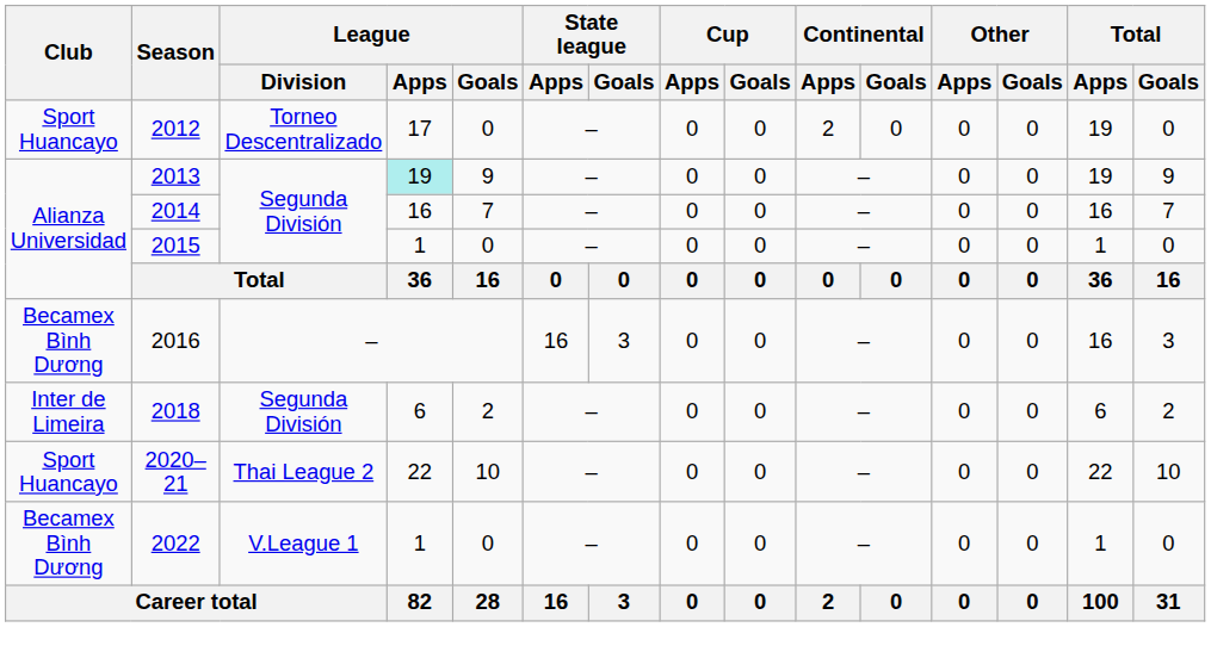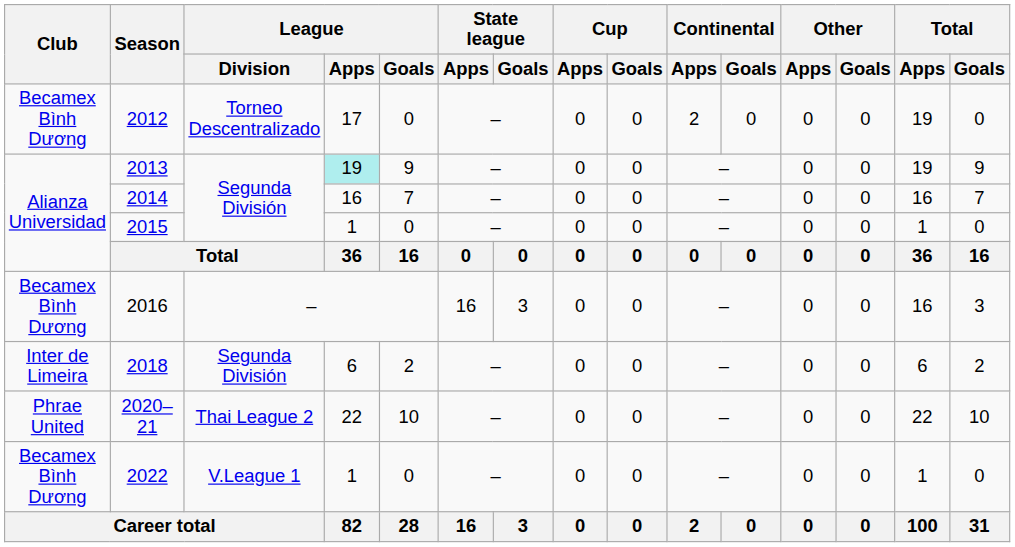 <table class="wikitable" style="text-align: center">
 <tr>
 <th rowspan="2">Club</th>
 <th rowspan="2">Season</th>
 <th colspan="3">League</th>
 <th colspan="2">State league</th>
 <th colspan="2">Cup</th>
 <th colspan="2">Continental</th>
 <th colspan="2">Other</th>
 <th colspan="2">Total</th>
 </tr>
 <tr>
 <th>Division</th>
 <th>Apps</th>
 <th>Goals</th>
 <th>Apps</th>
 <th>Goals</th>
 <th>Apps</th>
 <th>Goals</th>
 <th>Apps</th>
 <th>Goals</th>
 <th>Apps</th>
 <th>Goals</th>
 <th>Apps</th>
 <th>Goals</th>
 </tr>
 <tr>
-<td><a href='#'>Sport Huancayo</a></td>
+<td><a href='#'>Becamex Bình Dương</a></td>
 <td><a href='#'>2012</a></td>
 <td><a href='#'>Torneo Descentralizado</a></td>
 <td>17</td>
 <td>0</td>
 <td colspan="2">–</td>
 <td>0</td>
 <td>0</td>
 <td>2</td>
 <td>0</td>
 <td>0</td>
 <td>0</td>
 <td>19</td>
 <td>0</td>
 </tr>
 <tr>
 <td rowspan="4"><a href='#'>Alianza Universidad</a></td>
 <td><a href='#'>2013</a></td>
 <td rowspan="3"><a href='#'>Segunda División</a></td>
 <td style="background: paleturquoise;">19</td>
 <td>9</td>
 <td colspan="2">–</td>
 <td>0</td>
 <td>0</td>
 <td colspan="2">–</td>
 <td>0</td>
 <td>0</td>
 <td>19</td>
 <td>9</td>
 </tr>
 <tr>
 <td><a href='#'>2014</a></td>
 <td>16</td>
 <td>7</td>
 <td colspan="2">–</td>
 <td>0</td>
 <td>0</td>
 <td colspan="2">–</td>
 <td>0</td>
 <td>0</td>
 <td>16</td>
 <td>7</td>
 </tr>
 <tr>
 <td><a href='#'>2015</a></td>
 <td>1</td>
 <td>0</td>
 <td colspan="2">–</td>
 <td>0</td>
 <td>0</td>
 <td colspan="2">–</td>
 <td>0</td>
 <td>0</td>
 <td>1</td>
 <td>0</td>
 </tr>
 <tr>
 <th colspan="2"><strong>Total</strong></th>
 <th>36</th>
 <th>16</th>
 <th>0</th>
 <th>0</th>
 <th>0</th>
 <th>0</th>
 <th>0</th>
 <th>0</th>
 <th>0</th>
 <th>0</th>
 <th>36</th>
 <th>16</th>
 </tr>
 <tr>
 <td><a href='#'>Becamex Bình Dương</a></td>
 <td>2016</td>
 <td colspan="3">–</td>
 <td>16</td>
 <td>3</td>
 <td>0</td>
 <td>0</td>
 <td colspan="2">–</td>
 <td>0</td>
 <td>0</td>
 <td>16</td>
 <td>3</td>
 </tr>
 <tr>
 <td><a href='#'>Inter de Limeira</a></td>
 <td><a href='#'>2018</a></td>
 <td><a href='#'>Segunda División</a></td>
 <td>6</td>
 <td>2</td>
 <td colspan="2">–</td>
 <td>0</td>
 <td>0</td>
 <td colspan="2">–</td>
 <td>0</td>
 <td>0</td>
 <td>6</td>
 <td>2</td>
 </tr>
 <tr>
-<td><a href='#'>Sport Huancayo</a></td>
+<td><a href='#'>Phrae United</a></td>
 <td><a href='#'>2020–21</a></td>
 <td><a href='#'>Thai League 2</a></td>
 <td>22</td>
 <td>10</td>
 <td colspan="2">–</td>
 <td>0</td>
 <td>0</td>
 <td colspan="2">–</td>
 <td>0</td>
 <td>0</td>
 <td>22</td>
 <td>10</td>
 </tr>
 <tr>
 <td><a href='#'>Becamex Bình Dương</a></td>
 <td><a href='#'>2022</a></td>
 <td><a href='#'>V.League 1</a></td>
 <td>1</td>
 <td>0</td>
 <td colspan="2">–</td>
 <td>0</td>
 <td>0</td>
 <td colspan="2">–</td>
 <td>0</td>
 <td>0</td>
 <td>1</td>
 <td>0</td>
 </tr>
 <tr>
 <th colspan="3"><strong>Career total</strong></th>
 <th>82</th>
 <th>28</th>
 <th>16</th>
 <th>3</th>
 <th>0</th>
 <th>0</th>
 <th>2</th>
 <th>0</th>
 <th>0</th>
 <th>0</th>
 <th>100</th>
 <th>31</th>
 </tr>
 </table>
